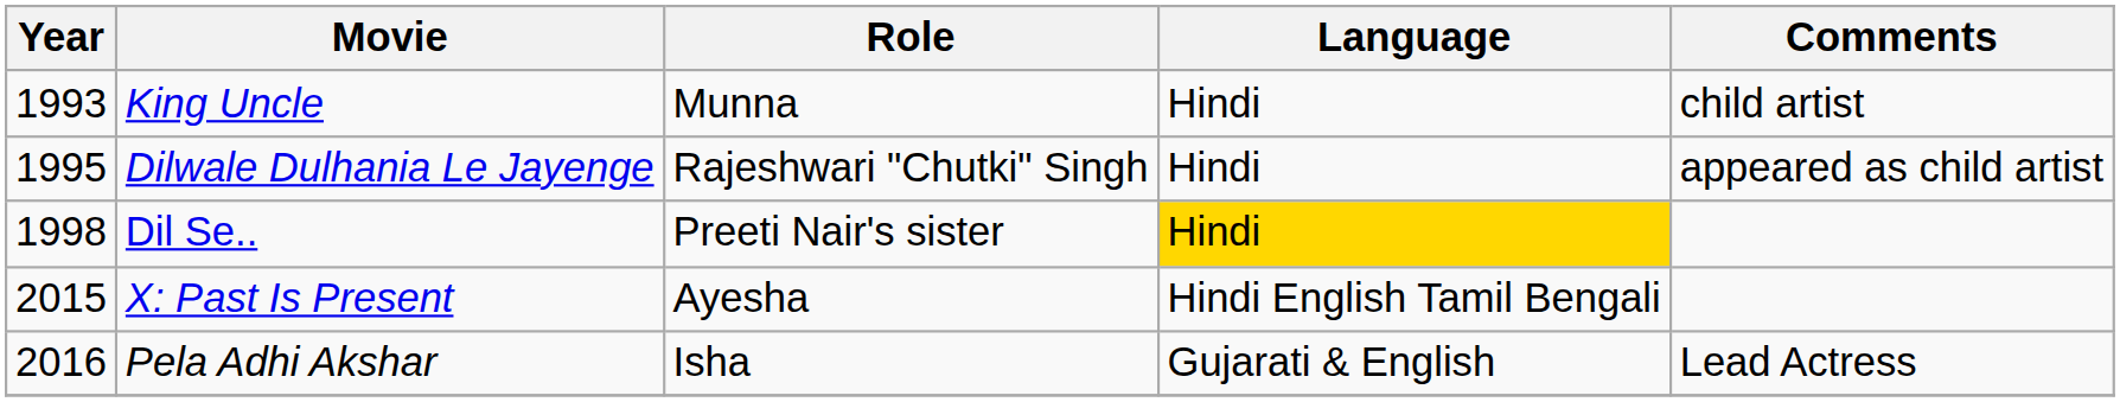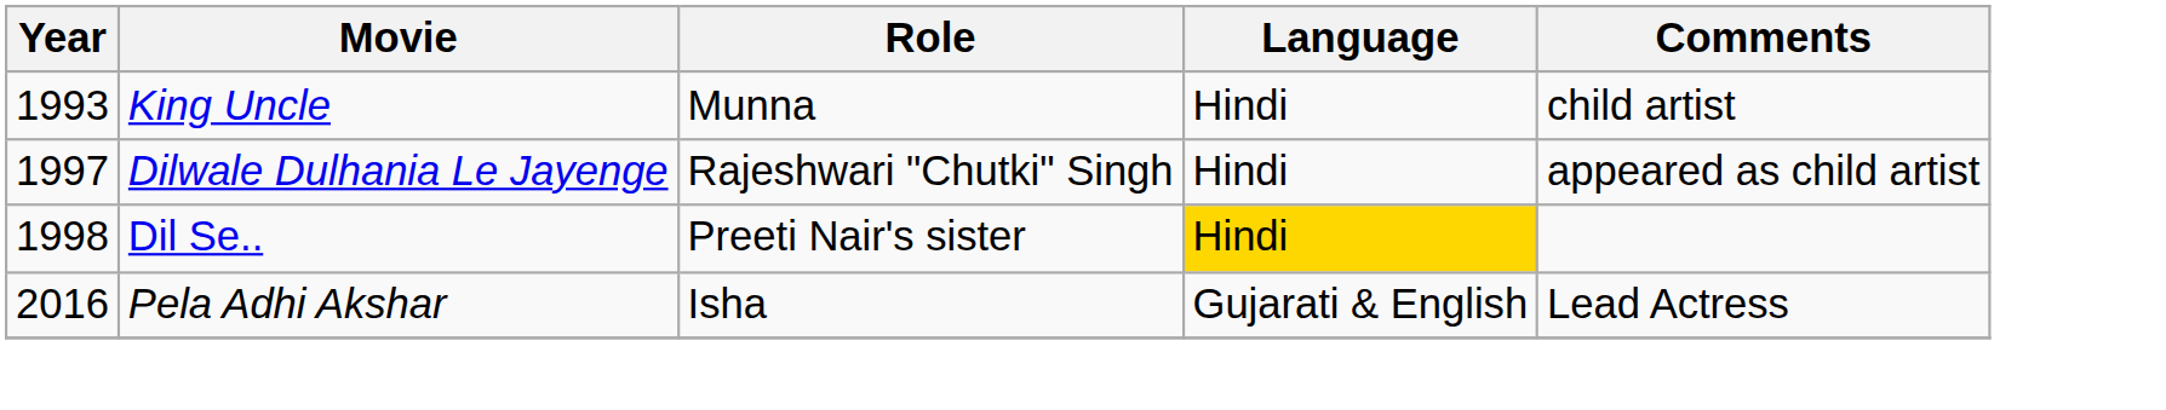 <table class="wikitable sortable">
 <tr>
 <th>Year</th>
 <th>Movie</th>
 <th>Role</th>
 <th>Language</th>
 <th>Comments</th>
 </tr>
 <tr>
 <td>1993</td>
 <td><em><a href='#'>King Uncle</a></em></td>
 <td>Munna</td>
 <td>Hindi</td>
 <td>child artist </td>
 </tr>
 <tr>
-<td>1995</td>
+<td>1997</td>
 <td><em><a href='#'>Dilwale Dulhania Le Jayenge</a></em></td>
 <td>Rajeshwari "Chutki" Singh</td>
 <td>Hindi</td>
 <td>appeared as child artist </td>
 </tr>
 <tr>
 <td>1998</td>
 <td><a href='#'>Dil Se..</a></td>
 <td>Preeti Nair's sister</td>
 <td style="background: gold;">Hindi</td>
 <td></td>
 </tr>
 <tr>
-<td>2015</td>
-<td><em><a href='#'>X: Past Is Present</a></em></td>
-<td>Ayesha</td>
-<td>Hindi English Tamil Bengali</td>
-<td></td>
-</tr>
-<tr>
 <td>2016</td>
 <td><em>Pela Adhi Akshar</em></td>
 <td>Isha</td>
 <td>Gujarati & English</td>
 <td>Lead Actress </td>
 </tr>
 <tr>
 </tr>
 </table>
